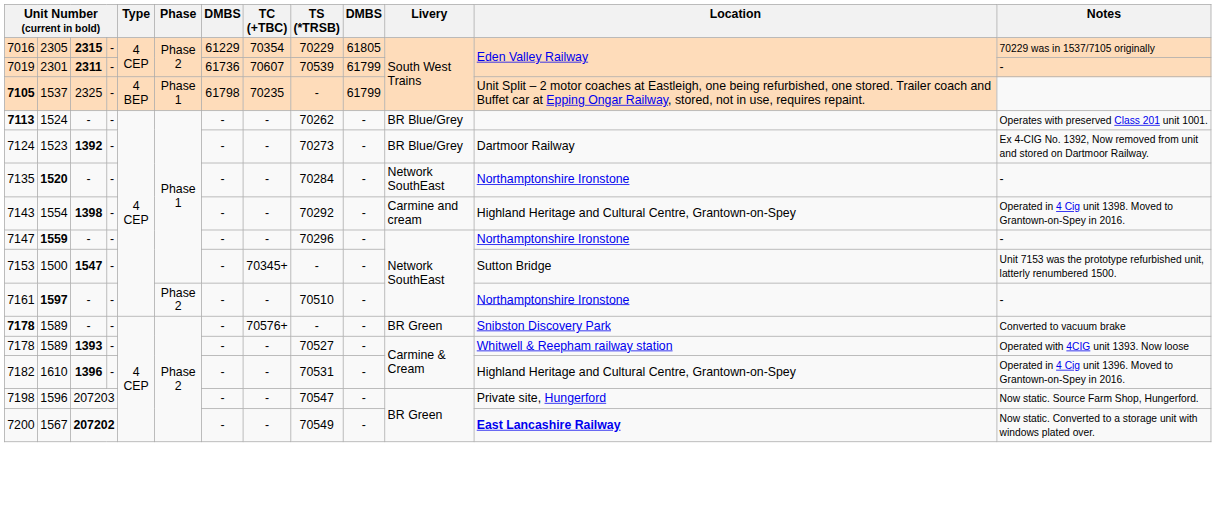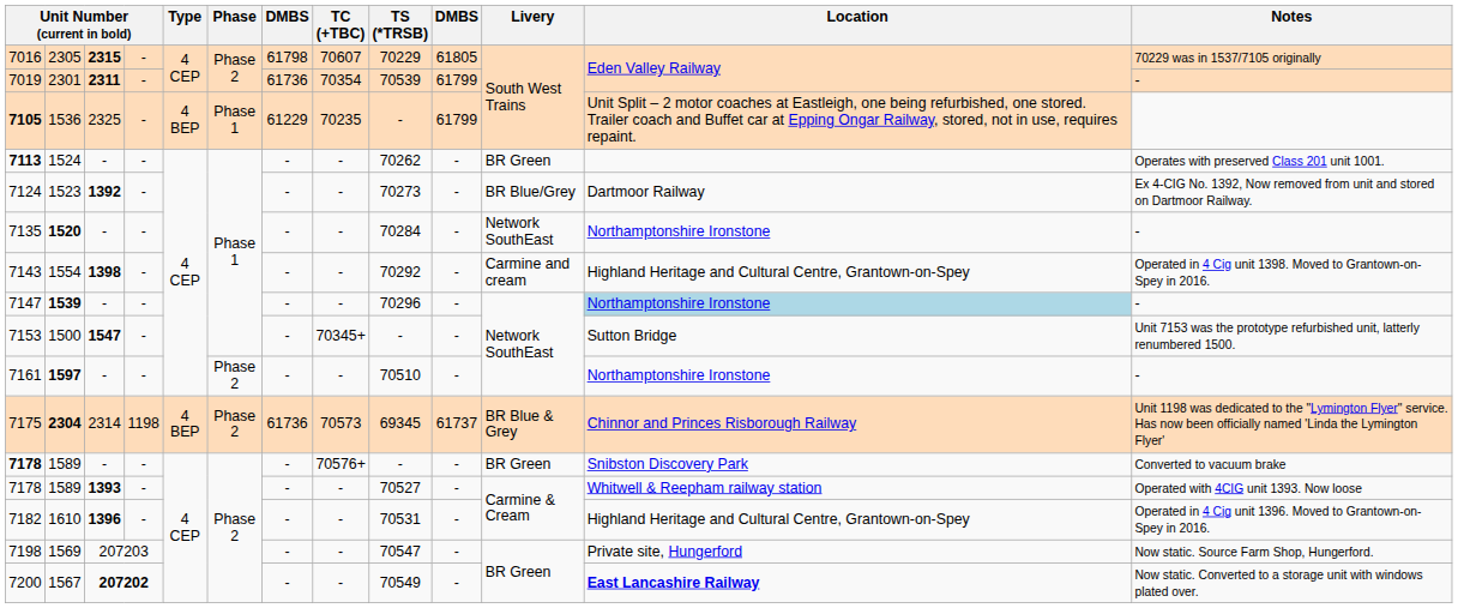 <table class="wikitable">
 <tr>
 <th colspan=4>Unit Number <br><small>(current in bold)</small></th>
 <th valign="top">Type</th>
 <th valign="top">Phase</th>
 <th valign="top">DMBS</th>
 <th valign="top">TC <br>(+TBC)</th>
 <th valign="top">TS <br>(*TRSB)</th>
 <th valign="top">DMBS</th>
 <th valign="top" align=left>Livery</th>
 <th valign="top" align=left>Location</th>
 <th valign="top" align=left>Notes</th>
 </tr>
 <tr>
 <td bgcolor=fedcba align=center>7016</td>
 <td bgcolor=fedcba align=center>2305</td>
 <td bgcolor=fedcba align=center><strong>2315</strong></td>
 <td bgcolor=fedcba align=center>-</td>
 <td rowspan="2" bgcolor="fedcba" align="center">4 CEP</td>
 <td rowspan="2" bgcolor="fedcba" align="center">Phase 2</td>
-<td bgcolor=fedcba align=center>61229</td>
-<td bgcolor=fedcba align=center>70354</td>
+<td bgcolor=fedcba align=center>61798</td>
+<td bgcolor=fedcba align=center>70607</td>
 <td bgcolor=fedcba align=center>70229</td>
 <td bgcolor=fedcba align=center>61805</td>
 <td rowspan="3" bgcolor="fedcba">South West Trains</td>
 <td rowspan="2" bgcolor="fedcba"><a href='#'>Eden Valley Railway</a></td>
 <td bgcolor=fedcba align=left><small>70229 was in 1537/7105 originally</small></td>
 </tr>
 <tr>
 <td bgcolor=fedcba align=center>7019</td>
 <td bgcolor=fedcba align=center>2301</td>
 <td bgcolor=fedcba align=center><strong>2311</strong></td>
 <td bgcolor=fedcba align=center>-</td>
 <td bgcolor=fedcba align=center>61736</td>
-<td bgcolor=fedcba align=center>70607</td>
+<td bgcolor=fedcba align=center>70354</td>
 <td bgcolor=fedcba align=center>70539</td>
 <td bgcolor=fedcba align=center>61799</td>
 <td bgcolor=fedcba align=left>-</td>
 </tr>
 <tr>
 <td bgcolor=fedcba align=center><strong>7105</strong></td>
-<td bgcolor=fedcba align=center>1537</td>
+<td bgcolor=fedcba align=center>1536</td>
 <td bgcolor=fedcba align=center>2325</td>
 <td bgcolor=fedcba align=center>-</td>
 <td bgcolor=fedcba align=center>4 BEP</td>
 <td bgcolor=fedcba align=center>Phase 1</td>
-<td bgcolor=fedcba align=center>61798</td>
+<td bgcolor=fedcba align=center>61229</td>
 <td bgcolor=fedcba align=center>70235</td>
 <td bgcolor=fedcba align=center>-</td>
 <td bgcolor=fedcba align=center>61799</td>
 <td bgcolor=fedcba>Unit Split – 2 motor coaches at Eastleigh, one being refurbished, one stored. Trailer coach and Buffet car at <a href='#'>Epping Ongar Railway</a>, stored, not in use, requires repaint.</td>
 </tr>
 <tr>
 <td align=center><strong>7113</strong></td>
 <td align=center>1524</td>
 <td align=center>-</td>
 <td align=center>-</td>
 <td rowspan="7" align="center">4 CEP</td>
 <td rowspan="6" align="center">Phase 1</td>
 <td align=center>-</td>
 <td align=center>-</td>
 <td align=center>70262</td>
 <td align=center>-</td>
-<td>BR Blue/Grey</td>
+<td>BR Green</td>
 <td></td>
 <td align=left><small>Operates with preserved <a href='#'>Class 201</a> unit 1001.</small></td>
 </tr>
 <tr>
 <td align=center>7124</td>
 <td align=center>1523</td>
 <td align=center><strong>1392</strong></td>
 <td align=center>-</td>
 <td align=center>-</td>
 <td align=center>-</td>
 <td align=center>70273</td>
 <td align=center>-</td>
 <td>BR Blue/Grey</td>
 <td>Dartmoor Railway</td>
 <td align=left><small>Ex 4-CIG No. 1392, Now removed from unit and stored on Dartmoor Railway.</small></td>
 </tr>
 <tr>
 <td align=center>7135</td>
 <td align=center><strong>1520</strong></td>
 <td align=center>-</td>
 <td align=center>-</td>
 <td align=center>-</td>
 <td align=center>-</td>
 <td align=center>70284</td>
 <td align=center>-</td>
 <td>Network SouthEast</td>
 <td><a href='#'>Northamptonshire Ironstone</a></td>
 <td align=left>-</td>
 </tr>
 <tr>
 <td align=center>7143</td>
 <td align=center>1554</td>
 <td align=center><strong>1398</strong></td>
 <td align=center>-</td>
 <td align=center>-</td>
 <td align=center>-</td>
 <td align=center>70292</td>
 <td align=center>-</td>
 <td>Carmine and cream</td>
 <td>Highland Heritage and Cultural Centre, Grantown-on-Spey</td>
 <td align=left><small>Operated in <a href='#'>4 Cig</a> unit 1398. Moved to Grantown-on-Spey in 2016.</small></td>
 </tr>
 <tr>
 <td align=center>7147</td>
-<td align=center><strong>1559</strong></td>
+<td align=center><strong>1539</strong></td>
 <td align=center>-</td>
 <td align=center>-</td>
 <td align=center>-</td>
 <td align=center>-</td>
 <td align=center>70296</td>
 <td align=center>-</td>
 <td rowspan="3">Network SouthEast</td>
-<td><a href='#'>Northamptonshire Ironstone</a></td>
+<td style="background: lightblue;"><a href='#'>Northamptonshire Ironstone</a></td>
 <td align=left>-</td>
 </tr>
 <tr>
 <td align=center>7153</td>
 <td align=center>1500</td>
 <td align=center><strong>1547</strong></td>
 <td align=center>-</td>
 <td align=center>-</td>
 <td align=center>70345+</td>
 <td align=center>-</td>
 <td align=center>-</td>
 <td>Sutton Bridge</td>
 <td><small>Unit 7153 was the prototype refurbished unit, latterly renumbered 1500.</small></td>
 </tr>
 <tr>
 <td align=center>7161</td>
 <td align=center><strong>1597</strong></td>
 <td align=center>-</td>
 <td align=center>-</td>
 <td align=center>Phase 2</td>
 <td align=center>-</td>
 <td align=center>-</td>
 <td align=center>70510</td>
 <td align=center>-</td>
 <td><a href='#'>Northamptonshire Ironstone</a></td>
 <td align=left>-</td>
+</tr>
+<tr>
+<td bgcolor=fedcba align=center>7175</td>
+<td bgcolor=fedcba align=center><strong>2304</strong></td>
+<td bgcolor=fedcba align=center>2314</td>
+<td bgcolor=fedcba align=center>1198</td>
+<td bgcolor=fedcba align=center>4 BEP</td>
+<td bgcolor=fedcba align=center>Phase 2</td>
+<td bgcolor=fedcba align=center>61736</td>
+<td bgcolor=fedcba align=center>70573</td>
+<td bgcolor=fedcba align=center>69345</td>
+<td bgcolor=fedcba align=center>61737</td>
+<td bgcolor="fedcba">BR Blue & Grey</td>
+<td bgcolor="fedcba"><a href='#'>Chinnor and Princes Risborough Railway</a></td>
+<td bgcolor=fedcba align=left><small>Unit 1198 was dedicated to the "<a href='#'>Lymington Flyer</a>" service. Has now been officially named 'Linda the Lymington Flyer'</small></td>
 </tr>
 <tr>
 <td align=center><strong>7178</strong></td>
 <td align=center>1589</td>
 <td align=center>-</td>
 <td align=center>-</td>
 <td rowspan="5" align="center">4 CEP</td>
 <td rowspan="5" align="center">Phase 2</td>
 <td align=center>-</td>
 <td align=center>70576+</td>
 <td align=center>-</td>
 <td align=center>-</td>
 <td>BR Green</td>
 <td><a href='#'>Snibston Discovery Park</a></td>
 <td align=left><small>Converted to vacuum brake</small></td>
 </tr>
 <tr>
 <td align=center>7178</td>
 <td align=center>1589</td>
 <td align=center><strong>1393</strong></td>
 <td align=center>-</td>
 <td align=center>-</td>
 <td align=center>-</td>
 <td align=center>70527</td>
 <td align=center>-</td>
 <td rowspan="2">Carmine & Cream</td>
 <td><a href='#'>Whitwell & Reepham railway station</a></td>
 <td align=left><small>Operated with <a href='#'>4CIG</a> unit 1393. Now loose</small></td>
 </tr>
 <tr>
 <td align=center>7182</td>
 <td align=center>1610</td>
 <td align=center><strong>1396</strong></td>
 <td align=center>-</td>
 <td align=center>-</td>
 <td align=center>-</td>
 <td align=center>70531</td>
 <td align=center>-</td>
 <td>Highland Heritage and Cultural Centre, Grantown-on-Spey</td>
 <td align=left><small>Operated in <a href='#'>4 Cig</a> unit 1396. Moved to Grantown-on-Spey in 2016.</small></td>
 </tr>
 <tr>
 <td align=center>7198</td>
-<td align=center>1596</td>
+<td align=center>1569</td>
 <td colspan=2 align=center>207203</td>
 <td align=center>-</td>
 <td align=center>-</td>
 <td align=center>70547</td>
 <td align=center>-</td>
 <td rowspan="2">BR Green</td>
 <td>Private site, <a href='#'>Hungerford</a></td>
 <td align=left><small>Now static. Source Farm Shop, Hungerford.</small></td>
 </tr>
 <tr>
 <td align=center>7200</td>
 <td align=center>1567</td>
 <td colspan=2 align=center><strong>207202</strong></td>
 <td align=center>-</td>
 <td align=center>-</td>
 <td align=center>70549</td>
 <td align=center>-</td>
 <td><strong><a href='#'>East Lancashire Railway</a></strong></td>
 <td align=left><small>Now static. Converted to a storage unit with windows plated over.</small></td>
 </tr>
 </table>
